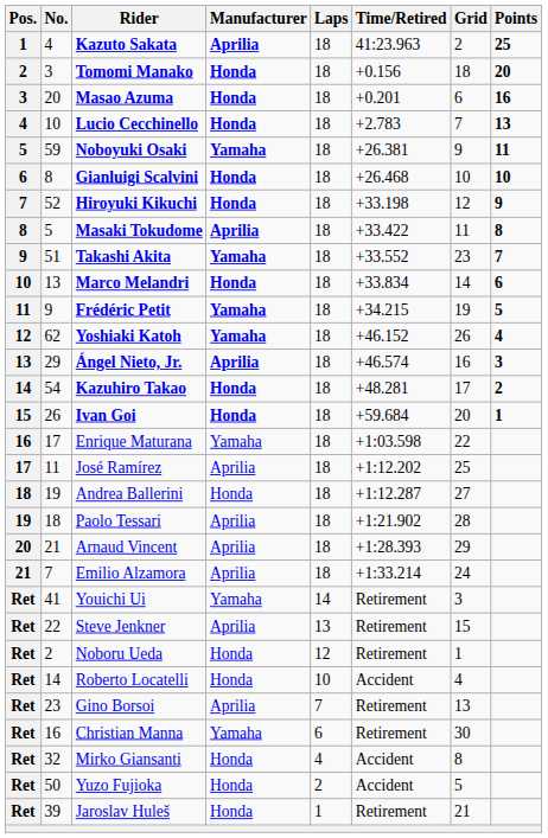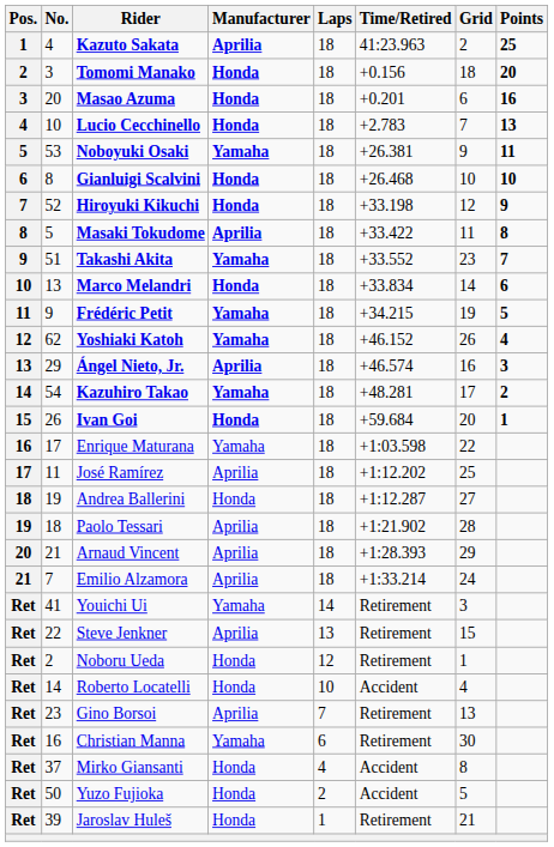 <table class="wikitable" style="font-size: 95%;">
 <tr>
 <th>Pos.</th>
 <th>No.</th>
 <th>Rider</th>
 <th>Manufacturer</th>
 <th>Laps</th>
 <th>Time/Retired</th>
 <th>Grid</th>
 <th>Points</th>
 </tr>
 <tr>
 <th>1</th>
 <td>4</td>
 <td> <strong><a href='#'>Kazuto Sakata</a></strong></td>
 <td><strong><a href='#'>Aprilia</a></strong></td>
 <td>18</td>
 <td>41:23.963</td>
 <td>2</td>
 <td><strong>25</strong></td>
 </tr>
 <tr>
 <th>2</th>
 <td>3</td>
 <td> <strong><a href='#'>Tomomi Manako</a></strong></td>
 <td><strong><a href='#'>Honda</a></strong></td>
 <td>18</td>
 <td>+0.156</td>
 <td>18</td>
 <td><strong>20</strong></td>
 </tr>
 <tr>
 <th>3</th>
 <td>20</td>
 <td> <strong><a href='#'>Masao Azuma</a></strong></td>
 <td><strong><a href='#'>Honda</a></strong></td>
 <td>18</td>
 <td>+0.201</td>
 <td>6</td>
 <td><strong>16</strong></td>
 </tr>
 <tr>
 <th>4</th>
 <td>10</td>
 <td> <strong><a href='#'>Lucio Cecchinello</a></strong></td>
 <td><strong><a href='#'>Honda</a></strong></td>
 <td>18</td>
 <td>+2.783</td>
 <td>7</td>
 <td><strong>13</strong></td>
 </tr>
 <tr>
 <th>5</th>
-<td>59</td>
+<td>53</td>
 <td> <strong><a href='#'>Noboyuki Osaki</a></strong></td>
 <td><strong><a href='#'>Yamaha</a></strong></td>
 <td>18</td>
 <td>+26.381</td>
 <td>9</td>
 <td><strong>11</strong></td>
 </tr>
 <tr>
 <th>6</th>
 <td>8</td>
 <td> <strong><a href='#'>Gianluigi Scalvini</a></strong></td>
 <td><strong><a href='#'>Honda</a></strong></td>
 <td>18</td>
 <td>+26.468</td>
 <td>10</td>
 <td><strong>10</strong></td>
 </tr>
 <tr>
 <th>7</th>
 <td>52</td>
 <td> <strong><a href='#'>Hiroyuki Kikuchi</a></strong></td>
 <td><strong><a href='#'>Honda</a></strong></td>
 <td>18</td>
 <td>+33.198</td>
 <td>12</td>
 <td><strong>9</strong></td>
 </tr>
 <tr>
 <th>8</th>
 <td>5</td>
 <td> <strong><a href='#'>Masaki Tokudome</a></strong></td>
 <td><strong><a href='#'>Aprilia</a></strong></td>
 <td>18</td>
 <td>+33.422</td>
 <td>11</td>
 <td><strong>8</strong></td>
 </tr>
 <tr>
 <th>9</th>
 <td>51</td>
 <td> <strong><a href='#'>Takashi Akita</a></strong></td>
 <td><strong><a href='#'>Yamaha</a></strong></td>
 <td>18</td>
 <td>+33.552</td>
 <td>23</td>
 <td><strong>7</strong></td>
 </tr>
 <tr>
 <th>10</th>
 <td>13</td>
 <td> <strong><a href='#'>Marco Melandri</a></strong></td>
 <td><strong><a href='#'>Honda</a></strong></td>
 <td>18</td>
 <td>+33.834</td>
 <td>14</td>
 <td><strong>6</strong></td>
 </tr>
 <tr>
 <th>11</th>
 <td>9</td>
 <td> <strong><a href='#'>Frédéric Petit</a></strong></td>
 <td><strong><a href='#'>Yamaha</a></strong></td>
 <td>18</td>
 <td>+34.215</td>
 <td>19</td>
 <td><strong>5</strong></td>
 </tr>
 <tr>
 <th>12</th>
 <td>62</td>
 <td> <strong><a href='#'>Yoshiaki Katoh</a></strong></td>
 <td><strong><a href='#'>Yamaha</a></strong></td>
 <td>18</td>
 <td>+46.152</td>
 <td>26</td>
 <td><strong>4</strong></td>
 </tr>
 <tr>
 <th>13</th>
 <td>29</td>
 <td> <strong><a href='#'>Ángel Nieto, Jr.</a></strong></td>
 <td><strong><a href='#'>Aprilia</a></strong></td>
 <td>18</td>
 <td>+46.574</td>
 <td>16</td>
 <td><strong>3</strong></td>
 </tr>
 <tr>
 <th>14</th>
 <td>54</td>
 <td> <strong><a href='#'>Kazuhiro Takao</a></strong></td>
-<td><strong><a href='#'>Honda</a></strong></td>
+<td><strong><a href='#'>Yamaha</a></strong></td>
 <td>18</td>
 <td>+48.281</td>
 <td>17</td>
 <td><strong>2</strong></td>
 </tr>
 <tr>
 <th>15</th>
 <td>26</td>
 <td> <strong><a href='#'>Ivan Goi</a></strong></td>
 <td><strong><a href='#'>Honda</a></strong></td>
 <td>18</td>
 <td>+59.684</td>
 <td>20</td>
 <td><strong>1</strong></td>
 </tr>
 <tr>
 <th>16</th>
 <td>17</td>
 <td> <a href='#'>Enrique Maturana</a></td>
 <td><a href='#'>Yamaha</a></td>
 <td>18</td>
 <td>+1:03.598</td>
 <td>22</td>
 <td></td>
 </tr>
 <tr>
 <th>17</th>
 <td>11</td>
 <td> <a href='#'>José Ramírez</a></td>
 <td><a href='#'>Aprilia</a></td>
 <td>18</td>
 <td>+1:12.202</td>
 <td>25</td>
 <td></td>
 </tr>
 <tr>
 <th>18</th>
 <td>19</td>
 <td> <a href='#'>Andrea Ballerini</a></td>
 <td><a href='#'>Honda</a></td>
 <td>18</td>
 <td>+1:12.287</td>
 <td>27</td>
 <td></td>
 </tr>
 <tr>
 <th>19</th>
 <td>18</td>
 <td> <a href='#'>Paolo Tessari</a></td>
 <td><a href='#'>Aprilia</a></td>
 <td>18</td>
 <td>+1:21.902</td>
 <td>28</td>
 <td></td>
 </tr>
 <tr>
 <th>20</th>
 <td>21</td>
 <td> <a href='#'>Arnaud Vincent</a></td>
 <td><a href='#'>Aprilia</a></td>
 <td>18</td>
 <td>+1:28.393</td>
 <td>29</td>
 <td></td>
 </tr>
 <tr>
 <th>21</th>
 <td>7</td>
 <td> <a href='#'>Emilio Alzamora</a></td>
 <td><a href='#'>Aprilia</a></td>
 <td>18</td>
 <td>+1:33.214</td>
 <td>24</td>
 <td></td>
 </tr>
 <tr>
 <th>Ret</th>
 <td>41</td>
 <td> <a href='#'>Youichi Ui</a></td>
 <td><a href='#'>Yamaha</a></td>
 <td>14</td>
 <td>Retirement</td>
 <td>3</td>
 <td></td>
 </tr>
 <tr>
 <th>Ret</th>
 <td>22</td>
 <td> <a href='#'>Steve Jenkner</a></td>
 <td><a href='#'>Aprilia</a></td>
 <td>13</td>
 <td>Retirement</td>
 <td>15</td>
 <td></td>
 </tr>
 <tr>
 <th>Ret</th>
 <td>2</td>
 <td> <a href='#'>Noboru Ueda</a></td>
 <td><a href='#'>Honda</a></td>
 <td>12</td>
 <td>Retirement</td>
 <td>1</td>
 <td></td>
 </tr>
 <tr>
 <th>Ret</th>
 <td>14</td>
 <td> <a href='#'>Roberto Locatelli</a></td>
 <td><a href='#'>Honda</a></td>
 <td>10</td>
 <td>Accident</td>
 <td>4</td>
 <td></td>
 </tr>
 <tr>
 <th>Ret</th>
 <td>23</td>
 <td> <a href='#'>Gino Borsoi</a></td>
 <td><a href='#'>Aprilia</a></td>
 <td>7</td>
 <td>Retirement</td>
 <td>13</td>
 <td></td>
 </tr>
 <tr>
 <th>Ret</th>
 <td>16</td>
 <td> <a href='#'>Christian Manna</a></td>
 <td><a href='#'>Yamaha</a></td>
 <td>6</td>
 <td>Retirement</td>
 <td>30</td>
 <td></td>
 </tr>
 <tr>
 <th>Ret</th>
-<td>32</td>
+<td>37</td>
 <td> <a href='#'>Mirko Giansanti</a></td>
 <td><a href='#'>Honda</a></td>
 <td>4</td>
 <td>Accident</td>
 <td>8</td>
 <td></td>
 </tr>
 <tr>
 <th>Ret</th>
 <td>50</td>
 <td> <a href='#'>Yuzo Fujioka</a></td>
 <td><a href='#'>Honda</a></td>
 <td>2</td>
 <td>Accident</td>
 <td>5</td>
 <td></td>
 </tr>
 <tr>
 <th>Ret</th>
 <td>39</td>
 <td> <a href='#'>Jaroslav Huleš</a></td>
 <td><a href='#'>Honda</a></td>
 <td>1</td>
 <td>Retirement</td>
 <td>21</td>
 <td></td>
 </tr>
 <tr>
 <th colspan=8></th>
 </tr>
 </table>
